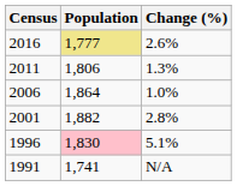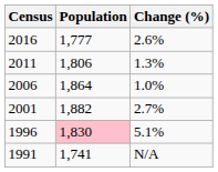 <table class="wikitable">
 <tr>
 <th>Census</th>
 <th>Population</th>
 <th>Change (%)</th>
 </tr>
 <tr>
 <td>2016</td>
-<td style="background: khaki;">1,777</td>
+<td>1,777</td>
 <td> 2.6%</td>
 </tr>
 <tr>
 <td>2011</td>
 <td>1,806</td>
 <td> 1.3%</td>
 </tr>
 <tr>
 <td>2006</td>
 <td>1,864</td>
 <td> 1.0%</td>
 </tr>
 <tr>
 <td>2001</td>
 <td>1,882</td>
-<td> 2.8%</td>
+<td> 2.7%</td>
 </tr>
 <tr>
 <td>1996</td>
 <td style="background: pink;">1,830</td>
 <td> 5.1%</td>
 </tr>
 <tr>
 <td>1991</td>
 <td>1,741</td>
 <td>N/A</td>
 </tr>
 </table>
